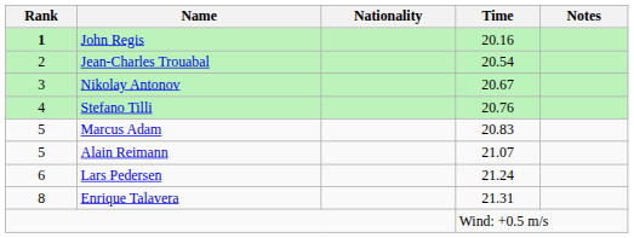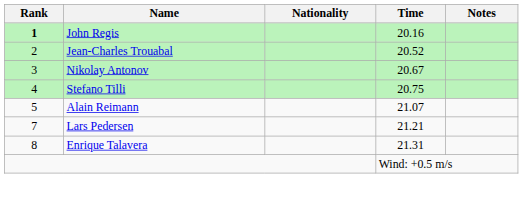 <table class="wikitable sortable" style="text-align:center;width: 55%">
 <tr>
 <th>Rank</th>
 <th>Name</th>
 <th>Nationality</th>
 <th>Time</th>
 <th>Notes</th>
 </tr>
 <tr bgcolor=bbf3bb>
 <td><strong>1</strong></td>
 <td align=left><a href='#'>John Regis</a></td>
 <td align=left></td>
 <td>20.16</td>
 <td></td>
 </tr>
 <tr bgcolor=bbf3bb>
 <td>2</td>
 <td align=left><a href='#'>Jean-Charles Trouabal</a></td>
 <td align=left></td>
-<td>20.54</td>
+<td>20.52</td>
 <td></td>
 </tr>
 <tr bgcolor=bbf3bb>
 <td>3</td>
 <td align=left><a href='#'>Nikolay Antonov</a></td>
 <td align=left></td>
 <td>20.67</td>
 <td></td>
 </tr>
 <tr bgcolor=bbf3bb>
 <td>4</td>
 <td align=left><a href='#'>Stefano Tilli</a></td>
 <td align=left></td>
-<td>20.76</td>
-<td></td>
-</tr>
-<tr>
-<td>5</td>
-<td align=left><a href='#'>Marcus Adam</a></td>
-<td align=left></td>
-<td>20.83</td>
+<td>20.75</td>
 <td></td>
 </tr>
 <tr>
 <td>5</td>
 <td align=left><a href='#'>Alain Reimann</a></td>
 <td align=left></td>
 <td>21.07</td>
 <td></td>
 </tr>
 <tr>
-<td>6</td>
+<td>7</td>
 <td align=left><a href='#'>Lars Pedersen</a></td>
 <td align=left></td>
-<td>21.24</td>
+<td>21.21</td>
 <td></td>
 </tr>
 <tr>
 <td>8</td>
 <td align=left><a href='#'>Enrique Talavera</a></td>
 <td align=left></td>
 <td>21.31</td>
 <td></td>
 </tr>
 <tr class="sortbottom">
 <td colspan="3"></td>
 <td colspan="2" style="text-align:left;">Wind: +0.5 m/s</td>
 </tr>
 </table>
